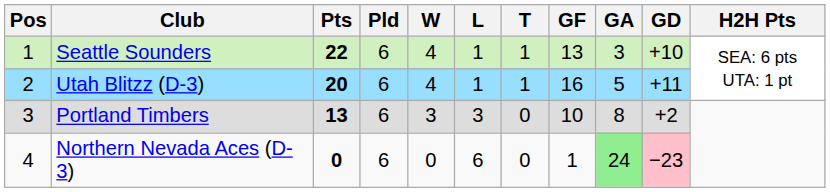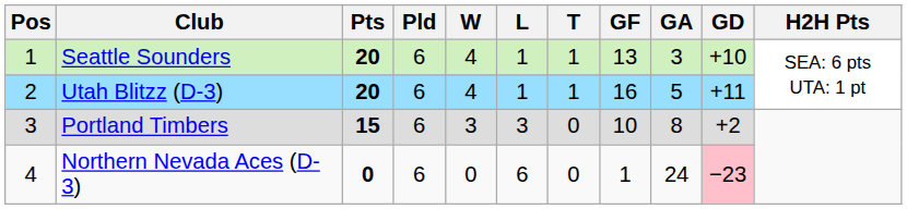 <table class="wikitable" style="text-align:center">
 <tr>
 <th width=30>Pos</th>
 <th width=200>Club</th>
 <th width=30>Pts</th>
 <th width=30>Pld</th>
 <th width=30>W</th>
 <th width=30>L</th>
 <th width=30>T</th>
 <th width=30>GF</th>
 <th width=30>GA</th>
 <th width=30>GD</th>
 <th width=100>H2H Pts</th>
 </tr>
 <tr bgcolor=#D0F0C0>
 <td>1</td>
 <td align="left"><a href='#'>Seattle Sounders</a></td>
-<td><strong>22</strong></td>
+<td><strong>20</strong></td>
 <td>6</td>
 <td>4</td>
 <td>1</td>
 <td>1</td>
 <td>13</td>
 <td>3</td>
 <td>+10</td>
 <td rowspan="2" bgcolor="FFFFFF"><small>SEA: 6 pts<br>UTA: 1 pt</small></td>
 </tr>
 <tr bgcolor=#97DEFF>
 <td>2</td>
 <td align="left"><a href='#'>Utah Blitzz</a> (<a href='#'>D-3</a>)</td>
 <td><strong>20</strong></td>
 <td>6</td>
 <td>4</td>
 <td>1</td>
 <td>1</td>
 <td>16</td>
 <td>5</td>
 <td>+11</td>
 </tr>
 <tr bgcolor=#DDDDDD>
 <td>3</td>
 <td align="left"><a href='#'>Portland Timbers</a></td>
-<td><strong>13</strong></td>
+<td><strong>15</strong></td>
 <td>6</td>
 <td>3</td>
 <td>3</td>
 <td>0</td>
 <td>10</td>
 <td>8</td>
 <td>+2</td>
 </tr>
 <tr>
 <td>4</td>
 <td align="left"><a href='#'>Northern Nevada Aces</a> (<a href='#'>D-3</a>)</td>
 <td><strong>0</strong></td>
 <td>6</td>
 <td>0</td>
 <td>6</td>
 <td>0</td>
 <td>1</td>
-<td style="background: lightgreen;">24</td>
+<td>24</td>
 <td style="background: pink;">−23</td>
 </tr>
 </table>
